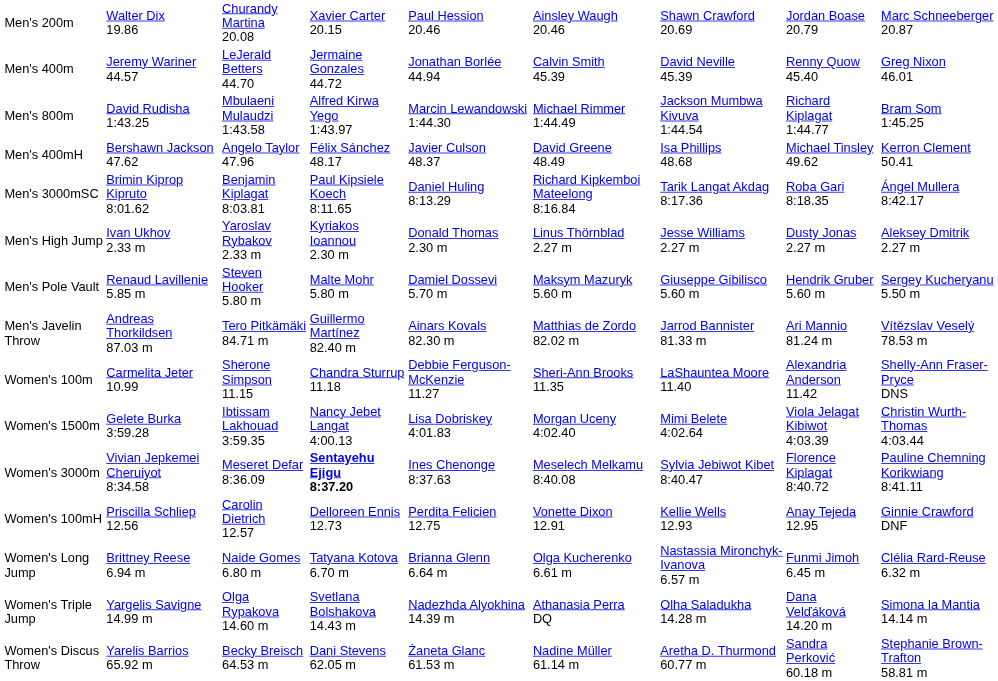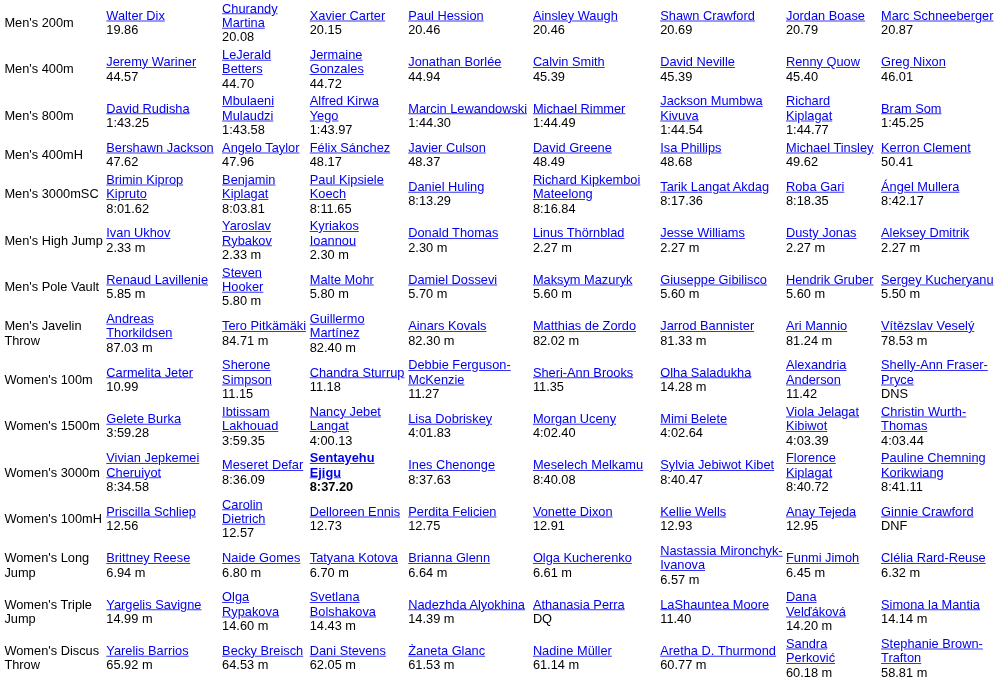 <table>
 <tr>
 <td>Men's 200m<br></td>
 <td><a href='#'>Walter Dix</a><br>  19.86</td>
 <td><a href='#'>Churandy Martina</a><br>  20.08</td>
 <td><a href='#'>Xavier Carter</a><br>  20.15</td>
 <td><a href='#'>Paul Hession</a><br>  20.46</td>
 <td><a href='#'>Ainsley Waugh</a><br>  20.46</td>
 <td><a href='#'>Shawn Crawford</a><br>  20.69</td>
 <td><a href='#'>Jordan Boase</a><br>  20.79</td>
 <td><a href='#'>Marc Schneeberger</a><br>  20.87</td>
 </tr>
 <tr>
 <td>Men's 400m</td>
 <td><a href='#'>Jeremy Wariner</a><br>  44.57</td>
 <td><a href='#'>LeJerald Betters</a><br>  44.70</td>
 <td><a href='#'>Jermaine Gonzales</a><br>  44.72</td>
 <td><a href='#'>Jonathan Borlée</a><br>  44.94</td>
 <td><a href='#'>Calvin Smith</a><br>  45.39</td>
 <td><a href='#'>David Neville</a><br>  45.39</td>
 <td><a href='#'>Renny Quow</a><br>  45.40</td>
 <td><a href='#'>Greg Nixon</a><br>  46.01</td>
 </tr>
 <tr>
 <td>Men's 800m</td>
 <td><a href='#'>David Rudisha</a><br>  1:43.25</td>
 <td><a href='#'>Mbulaeni Mulaudzi</a><br>  1:43.58</td>
 <td><a href='#'>Alfred Kirwa Yego</a><br>  1:43.97</td>
 <td><a href='#'>Marcin Lewandowski</a><br>  1:44.30</td>
 <td><a href='#'>Michael Rimmer</a><br>  1:44.49</td>
 <td><a href='#'>Jackson Mumbwa Kivuva</a><br>  1:44.54</td>
 <td><a href='#'>Richard Kiplagat</a><br>  1:44.77</td>
 <td><a href='#'>Bram Som</a><br>  1:45.25</td>
 </tr>
 <tr>
 <td>Men's 400mH</td>
 <td><a href='#'>Bershawn Jackson</a><br>  47.62</td>
 <td><a href='#'>Angelo Taylor</a><br>  47.96</td>
 <td><a href='#'>Félix Sánchez</a><br>  48.17</td>
 <td><a href='#'>Javier Culson</a><br>  48.37</td>
 <td><a href='#'>David Greene</a><br>  48.49</td>
 <td><a href='#'>Isa Phillips</a><br>  48.68</td>
 <td><a href='#'>Michael Tinsley</a><br>  49.62</td>
 <td><a href='#'>Kerron Clement</a><br>  50.41</td>
 </tr>
 <tr>
 <td>Men's 3000mSC</td>
 <td><a href='#'>Brimin Kiprop Kipruto</a><br>  8:01.62</td>
 <td><a href='#'>Benjamin Kiplagat</a><br>  8:03.81</td>
 <td><a href='#'>Paul Kipsiele Koech</a><br>  8:11.65</td>
 <td><a href='#'>Daniel Huling</a><br>  8:13.29</td>
 <td><a href='#'>Richard Kipkemboi Mateelong</a><br>  8:16.84</td>
 <td><a href='#'>Tarik Langat Akdag</a><br>  8:17.36</td>
 <td><a href='#'>Roba Gari</a><br>  8:18.35</td>
 <td><a href='#'>Ángel Mullera</a><br>  8:42.17</td>
 </tr>
 <tr>
 <td>Men's High Jump</td>
 <td><a href='#'>Ivan Ukhov</a><br>  2.33 m</td>
 <td><a href='#'>Yaroslav Rybakov</a><br>  2.33 m</td>
 <td><a href='#'>Kyriakos Ioannou</a><br>  2.30 m</td>
 <td><a href='#'>Donald Thomas</a><br>  2.30 m</td>
 <td><a href='#'>Linus Thörnblad</a><br>  2.27 m</td>
 <td><a href='#'>Jesse Williams</a><br>  2.27 m</td>
 <td><a href='#'>Dusty Jonas</a><br>  2.27 m</td>
 <td><a href='#'>Aleksey Dmitrik</a><br>  2.27 m</td>
 </tr>
 <tr>
 <td>Men's Pole Vault</td>
 <td><a href='#'>Renaud Lavillenie</a><br>  5.85 m</td>
 <td><a href='#'>Steven Hooker</a><br>  5.80 m</td>
 <td><a href='#'>Malte Mohr</a><br>  5.80 m</td>
 <td><a href='#'>Damiel Dossevi</a><br>  5.70 m</td>
 <td><a href='#'>Maksym Mazuryk</a><br>  5.60 m</td>
 <td><a href='#'>Giuseppe Gibilisco</a><br>  5.60 m</td>
 <td><a href='#'>Hendrik Gruber</a><br>  5.60 m</td>
 <td><a href='#'>Sergey Kucheryanu</a><br>  5.50 m</td>
 </tr>
 <tr>
 <td>Men's Javelin Throw</td>
 <td><a href='#'>Andreas Thorkildsen</a><br>  87.03 m</td>
 <td><a href='#'>Tero Pitkämäki</a><br>  84.71 m</td>
 <td><a href='#'>Guillermo Martínez</a><br>  82.40 m</td>
 <td><a href='#'>Ainars Kovals</a><br>  82.30 m</td>
 <td><a href='#'>Matthias de Zordo</a><br>  82.02 m</td>
 <td><a href='#'>Jarrod Bannister</a><br>  81.33 m</td>
 <td><a href='#'>Ari Mannio</a><br>  81.24 m</td>
 <td><a href='#'>Vítězslav Veselý</a><br>  78.53 m</td>
 </tr>
 <tr>
 <td>Women's 100m<br></td>
 <td><a href='#'>Carmelita Jeter</a><br>  10.99</td>
 <td><a href='#'>Sherone Simpson</a><br>  11.15</td>
 <td><a href='#'>Chandra Sturrup</a><br>  11.18</td>
 <td><a href='#'>Debbie Ferguson-McKenzie</a><br>  11.27</td>
 <td><a href='#'>Sheri-Ann Brooks</a><br>  11.35</td>
-<td><a href='#'>LaShauntea Moore</a><br>  11.40</td>
+<td><a href='#'>Olha Saladukha</a><br>  14.28 m</td>
 <td><a href='#'>Alexandria Anderson</a><br>  11.42</td>
 <td><a href='#'>Shelly-Ann Fraser-Pryce</a><br>  DNS</td>
 </tr>
 <tr>
 <td>Women's 1500m</td>
 <td><a href='#'>Gelete Burka</a><br>  3:59.28</td>
 <td><a href='#'>Ibtissam Lakhouad</a><br>  3:59.35</td>
 <td><a href='#'>Nancy Jebet Langat</a><br>  4:00.13</td>
 <td><a href='#'>Lisa Dobriskey</a><br>  4:01.83</td>
 <td><a href='#'>Morgan Uceny</a><br>  4:02.40</td>
 <td><a href='#'>Mimi Belete</a><br>  4:02.64</td>
 <td><a href='#'>Viola Jelagat Kibiwot</a><br>  4:03.39</td>
 <td><a href='#'>Christin Wurth-Thomas</a><br>  4:03.44</td>
 </tr>
 <tr>
 <td>Women's 3000m</td>
 <td><a href='#'>Vivian Jepkemei Cheruiyot</a><br>  8:34.58</td>
 <td><a href='#'>Meseret Defar</a><br>  8:36.09</td>
 <td><strong><a href='#'>Sentayehu Ejigu</a><br>  8:37.20</strong></td>
 <td><a href='#'>Ines Chenonge</a><br>  8:37.63</td>
 <td><a href='#'>Meselech Melkamu</a><br>  8:40.08</td>
 <td><a href='#'>Sylvia Jebiwot Kibet</a><br>  8:40.47</td>
 <td><a href='#'>Florence Kiplagat</a><br>  8:40.72</td>
 <td><a href='#'>Pauline Chemning Korikwiang</a><br>  8:41.11</td>
 </tr>
 <tr>
 <td>Women's 100mH<br></td>
 <td><a href='#'>Priscilla Schliep</a><br>  12.56</td>
 <td><a href='#'>Carolin Dietrich</a><br>  12.57</td>
 <td><a href='#'>Delloreen Ennis</a><br>  12.73</td>
 <td><a href='#'>Perdita Felicien</a><br>  12.75</td>
 <td><a href='#'>Vonette Dixon</a><br>  12.91</td>
 <td><a href='#'>Kellie Wells</a><br>  12.93</td>
 <td><a href='#'>Anay Tejeda</a><br>  12.95</td>
 <td><a href='#'>Ginnie Crawford</a><br>  DNF</td>
 </tr>
 <tr>
 <td>Women's Long Jump</td>
 <td><a href='#'>Brittney Reese</a><br>  6.94 m</td>
 <td><a href='#'>Naide Gomes</a><br>  6.80 m</td>
 <td><a href='#'>Tatyana Kotova</a><br>  6.70 m</td>
 <td><a href='#'>Brianna Glenn</a><br>  6.64 m</td>
 <td><a href='#'>Olga Kucherenko</a><br>  6.61 m</td>
 <td><a href='#'>Nastassia Mironchyk-Ivanova</a><br>  6.57 m</td>
 <td><a href='#'>Funmi Jimoh</a><br>  6.45 m</td>
 <td><a href='#'>Clélia Rard-Reuse</a><br>  6.32 m</td>
 </tr>
 <tr>
 <td>Women's Triple Jump</td>
 <td><a href='#'>Yargelis Savigne</a><br>  14.99 m</td>
 <td><a href='#'>Olga Rypakova</a><br>  14.60 m</td>
 <td><a href='#'>Svetlana Bolshakova</a><br>  14.43 m</td>
 <td><a href='#'>Nadezhda Alyokhina</a><br>  14.39 m</td>
 <td><a href='#'>Athanasia Perra</a><br>  DQ</td>
-<td><a href='#'>Olha Saladukha</a><br>  14.28 m</td>
+<td><a href='#'>LaShauntea Moore</a><br>  11.40</td>
 <td><a href='#'>Dana Velďáková</a><br>  14.20 m</td>
 <td><a href='#'>Simona la Mantia</a><br>  14.14 m</td>
 </tr>
 <tr>
 <td>Women's Discus Throw</td>
 <td><a href='#'>Yarelis Barrios</a><br>  65.92 m</td>
 <td><a href='#'>Becky Breisch</a><br>  64.53 m</td>
 <td><a href='#'>Dani Stevens</a><br>  62.05 m</td>
 <td><a href='#'>Żaneta Glanc</a><br>  61.53 m</td>
 <td><a href='#'>Nadine Müller</a><br>  61.14 m</td>
 <td><a href='#'>Aretha D. Thurmond</a><br>  60.77 m</td>
 <td><a href='#'>Sandra Perković</a><br>  60.18 m</td>
 <td><a href='#'>Stephanie Brown-Trafton</a><br>  58.81 m</td>
 </tr>
 </table>
